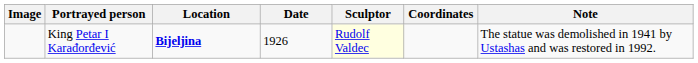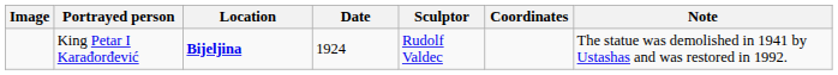 <table class="wikitable sortable"  style="width:100%;">
 <tr>
 <th width="5%" align="left" class="unsortable">Image</th>
 <th width="15%" align="left">Portrayed person</th>
 <th width="15%" align="left">Location</th>
 <th width="10%" align="left">Date</th>
 <th width="10%" align="left">Sculptor</th>
 <th width="10%" align="left">Coordinates</th>
 <th width="30%" align="left">Note</th>
 </tr>
 <tr>
 <td></td>
 <td>King <a href='#'>Petar I Karađorđević</a></td>
 <td><strong><a href='#'>Bijeljina</a></strong></td>
-<td>1926</td>
-<td style="background: lightyellow;"><a href='#'>Rudolf Valdec</a></td>
+<td>1924</td>
+<td><a href='#'>Rudolf Valdec</a></td>
 <td></td>
 <td>The statue was demolished in 1941 by <a href='#'>Ustashas</a> and was restored in 1992.</td>
 </tr>
 </table>
